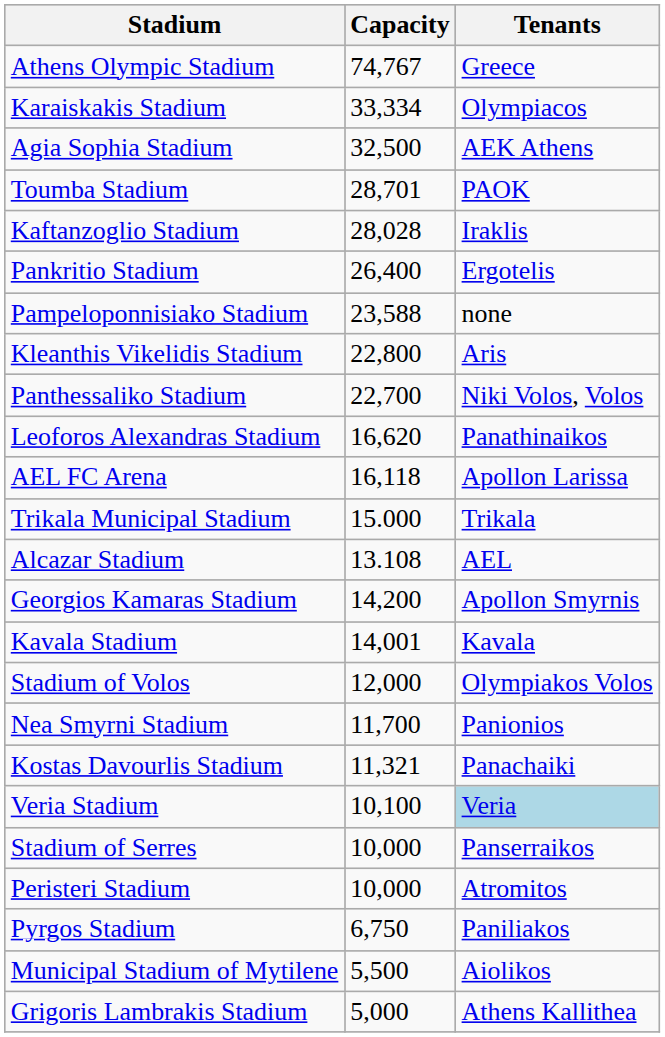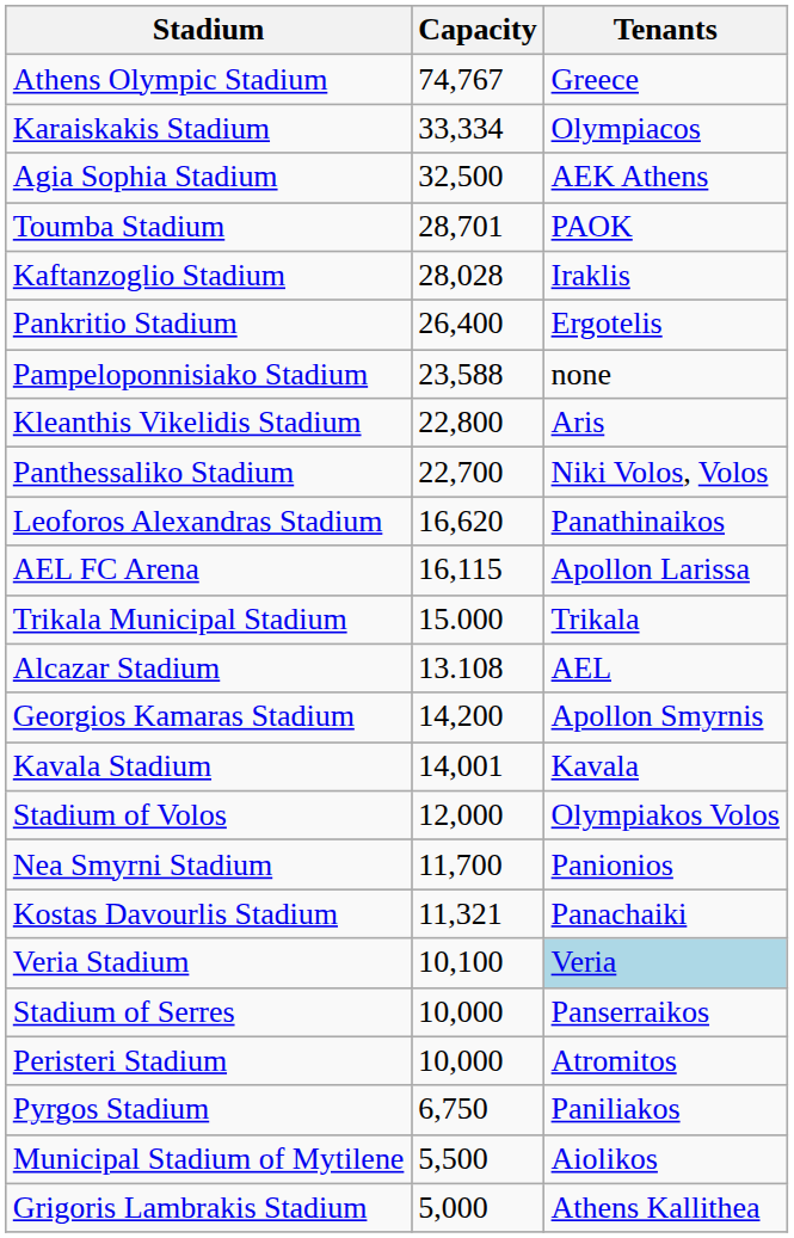 <table class="wikitable sortable">
 <tr>
 <th>Stadium</th>
 <th>Capacity</th>
 <th>Tenants</th>
 </tr>
 <tr>
 <td><a href='#'>Athens Olympic Stadium</a></td>
 <td>74,767</td>
 <td><a href='#'>Greece</a></td>
 </tr>
 <tr>
 <td><a href='#'>Karaiskakis Stadium</a></td>
 <td>33,334</td>
 <td><a href='#'>Olympiacos</a></td>
 </tr>
 <tr>
 <td><a href='#'>Agia Sophia Stadium</a></td>
 <td>32,500</td>
 <td><a href='#'>AEK Athens</a></td>
 </tr>
 <tr>
 <td><a href='#'>Toumba Stadium</a></td>
 <td>28,701</td>
 <td><a href='#'>PAOK</a></td>
 </tr>
 <tr>
 <td><a href='#'>Kaftanzoglio Stadium</a></td>
 <td>28,028</td>
 <td><a href='#'>Iraklis</a></td>
 </tr>
 <tr>
 <td><a href='#'>Pankritio Stadium</a></td>
 <td>26,400</td>
 <td><a href='#'>Ergotelis</a></td>
 </tr>
 <tr>
 <td><a href='#'>Pampeloponnisiako Stadium</a></td>
 <td>23,588</td>
 <td>none</td>
 </tr>
 <tr>
 <td><a href='#'>Kleanthis Vikelidis Stadium</a></td>
 <td>22,800</td>
 <td><a href='#'>Aris</a></td>
 </tr>
 <tr>
 <td><a href='#'>Panthessaliko Stadium</a></td>
 <td>22,700</td>
 <td><a href='#'>Niki Volos</a>, <a href='#'>Volos</a></td>
 </tr>
 <tr>
 <td><a href='#'>Leoforos Alexandras Stadium</a></td>
 <td>16,620</td>
 <td><a href='#'>Panathinaikos</a></td>
 </tr>
 <tr>
 <td><a href='#'>AEL FC Arena</a></td>
-<td>16,118</td>
+<td>16,115</td>
 <td><a href='#'>Apollon Larissa</a></td>
 </tr>
 <tr>
 <td><a href='#'>Trikala Municipal Stadium</a></td>
 <td>15.000</td>
 <td><a href='#'>Trikala</a></td>
 </tr>
 <tr>
 <td><a href='#'>Alcazar Stadium</a></td>
 <td>13.108</td>
 <td><a href='#'>AEL</a></td>
 </tr>
 <tr>
 <td><a href='#'>Georgios Kamaras Stadium</a></td>
 <td>14,200</td>
 <td><a href='#'>Apollon Smyrnis</a></td>
 </tr>
 <tr>
 <td><a href='#'>Kavala Stadium</a></td>
 <td>14,001</td>
 <td><a href='#'>Kavala</a></td>
 </tr>
 <tr>
 <td><a href='#'>Stadium of Volos</a></td>
 <td>12,000</td>
 <td><a href='#'>Olympiakos Volos</a></td>
 </tr>
 <tr>
 <td><a href='#'>Nea Smyrni Stadium</a></td>
 <td>11,700</td>
 <td><a href='#'>Panionios</a></td>
 </tr>
 <tr>
 <td><a href='#'>Kostas Davourlis Stadium</a></td>
 <td>11,321</td>
 <td><a href='#'>Panachaiki</a></td>
 </tr>
 <tr>
 <td><a href='#'>Veria Stadium</a></td>
 <td>10,100</td>
 <td style="background: lightblue;"><a href='#'>Veria</a></td>
 </tr>
 <tr>
 <td><a href='#'>Stadium of Serres</a></td>
 <td>10,000</td>
 <td><a href='#'>Panserraikos</a></td>
 </tr>
 <tr>
 <td><a href='#'>Peristeri Stadium</a></td>
 <td>10,000</td>
 <td><a href='#'>Atromitos</a></td>
 </tr>
 <tr>
 <td><a href='#'>Pyrgos Stadium</a></td>
 <td>6,750</td>
 <td><a href='#'>Paniliakos</a></td>
 </tr>
 <tr>
 <td><a href='#'>Municipal Stadium of Mytilene</a></td>
 <td>5,500</td>
 <td><a href='#'>Aiolikos</a></td>
 </tr>
 <tr>
 <td><a href='#'>Grigoris Lambrakis Stadium</a></td>
 <td>5,000</td>
 <td><a href='#'>Athens Kallithea</a></td>
 </tr>
 </table>
